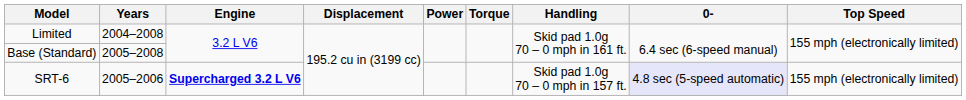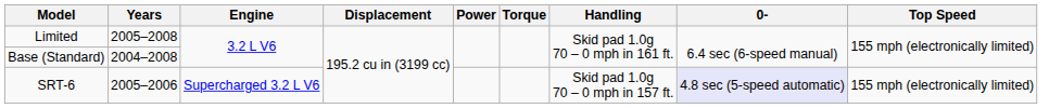 <table class="wikitable" style="text-align: center; font-size:90%;">
 <tr>
 <th>Model</th>
 <th>Years</th>
 <th>Engine</th>
 <th>Displacement</th>
 <th>Power</th>
 <th>Torque</th>
 <th>Handling</th>
 <th>0-</th>
 <th>Top Speed</th>
 </tr>
 <tr>
 <td>Limited</td>
-<td>2004–2008</td>
+<td>2005–2008</td>
 <td rowspan=2><a href='#'>3.2 L V6</a></td>
 <td rowspan=3>195.2 cu in (3199 cc)</td>
 <td rowspan=2></td>
 <td rowspan=2></td>
 <td rowspan=2>Skid pad 1.0g<br>70 – 0 mph in 161 ft.</td>
 <td rowspan=2><br>6.4 sec (6-speed manual)</td>
 <td rowspan=2>155 mph (electronically limited)</td>
 </tr>
 <tr>
 <td>Base (Standard)</td>
-<td>2005–2008</td>
+<td>2004–2008</td>
 </tr>
 <tr>
 <td>SRT-6</td>
 <td>2005–2006</td>
-<td><strong><a href='#'>Supercharged 3.2 L V6</a></strong></td>
+<td><a href='#'>Supercharged 3.2 L V6</a></td>
 <td></td>
 <td></td>
 <td>Skid pad 1.0g<br>70 – 0 mph in 157 ft.</td>
 <td style="background: lavender;">4.8 sec (5-speed automatic)</td>
 <td>155 mph (electronically limited)</td>
 </tr>
 </table>
